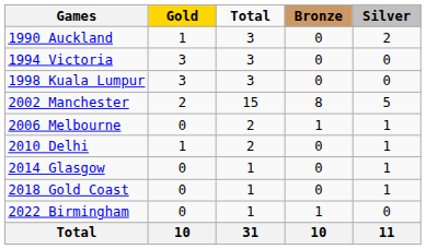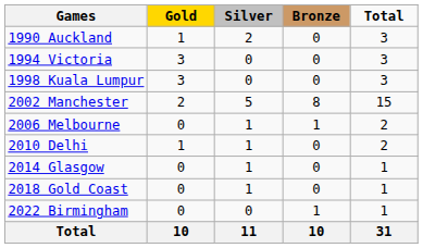 <table class="wikitable" style="text-align:center">
 <tr>
 <th>Games</th>
 <td width=60 bgcolor=gold><strong>Gold</strong></td>
+<td width=60 bgcolor=silver><strong>Silver</strong></td>
+<td width="60" bgcolor="#cc9966"><strong>Bronze</strong></td>
 <td width=60><strong>Total</strong></td>
-<td width="60" bgcolor="#cc9966"><strong>Bronze</strong></td>
-<td width=60 bgcolor=silver><strong>Silver</strong></td>
 </tr>
 <tr>
 <td align=left><a href='#'>1990 Auckland</a></td>
 <td>1</td>
+<td>2</td>
+<td>0</td>
 <td>3</td>
-<td>0</td>
-<td>2</td>
 </tr>
 <tr>
 <td align=left><a href='#'>1994 Victoria</a></td>
 <td>3</td>
-<td>3</td>
 <td>0</td>
 <td>0</td>
+<td>3</td>
 </tr>
 <tr>
 <td align=left><a href='#'>1998 Kuala Lumpur</a></td>
 <td>3</td>
-<td>3</td>
 <td>0</td>
 <td>0</td>
+<td>3</td>
 </tr>
 <tr>
 <td align=left><a href='#'>2002 Manchester</a></td>
 <td>2</td>
+<td>5</td>
+<td>8</td>
 <td>15</td>
-<td>8</td>
-<td>5</td>
 </tr>
 <tr>
 <td align=left><a href='#'>2006 Melbourne</a></td>
 <td>0</td>
-<td>2</td>
 <td>1</td>
 <td>1</td>
+<td>2</td>
 </tr>
 <tr>
 <td align=left><a href='#'>2010 Delhi</a></td>
 <td>1</td>
+<td>1</td>
+<td>0</td>
 <td>2</td>
-<td>0</td>
-<td>1</td>
 </tr>
 <tr>
 <td align=left><a href='#'>2014 Glasgow</a></td>
 <td>0</td>
 <td>1</td>
 <td>0</td>
 <td>1</td>
 </tr>
 <tr>
 <td align=left><a href='#'>2018 Gold Coast</a></td>
 <td>0</td>
 <td>1</td>
 <td>0</td>
 <td>1</td>
 </tr>
 <tr>
 <td align=left><a href='#'>2022 Birmingham</a></td>
 <td>0</td>
+<td>0</td>
 <td>1</td>
 <td>1</td>
-<td>0</td>
 </tr>
 <tr>
 <th>Total</th>
 <th>10</th>
+<th>11</th>
+<th>10</th>
 <th>31</th>
-<th>10</th>
-<th>11</th>
 </tr>
 </table>
